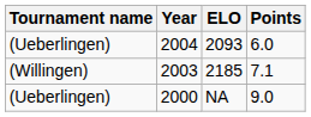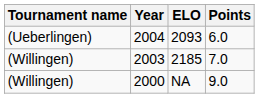 <table class="wikitable">
 <tr>
 <th>Tournament name</th>
 <th>Year</th>
 <th>ELO</th>
 <th>Points</th>
 </tr>
 <tr>
 <td>(Ueberlingen)</td>
 <td>2004</td>
 <td>2093</td>
 <td>6.0</td>
 </tr>
 <tr>
 <td>(Willingen)</td>
 <td>2003</td>
 <td>2185</td>
-<td>7.1</td>
+<td>7.0</td>
 </tr>
 <tr>
-<td>(Ueberlingen)</td>
+<td>(Willingen)</td>
 <td>2000</td>
 <td>NA</td>
 <td>9.0</td>
 </tr>
 </table>
